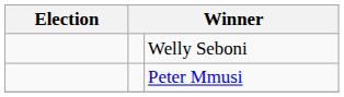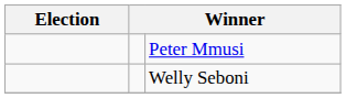 <table class=wikitable>
 <tr>
 <th width=100>Election</th>
 <th width=175 colspan=2>Winner</th>
 </tr>
 <tr>
 <td></td>
 <td bgcolor=></td>
-<td>Welly Seboni</td>
+<td><a href='#'>Peter Mmusi</a></td>
 </tr>
 <tr>
 <td></td>
 <td bgcolor=></td>
-<td><a href='#'>Peter Mmusi</a></td>
+<td>Welly Seboni</td>
 </tr>
 <tr>
 </tr>
 </table>
